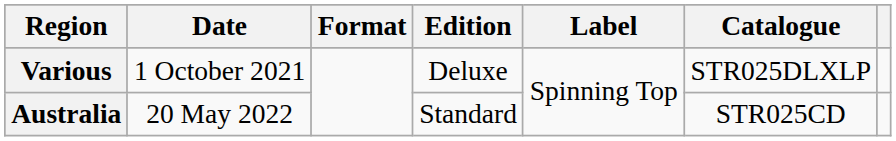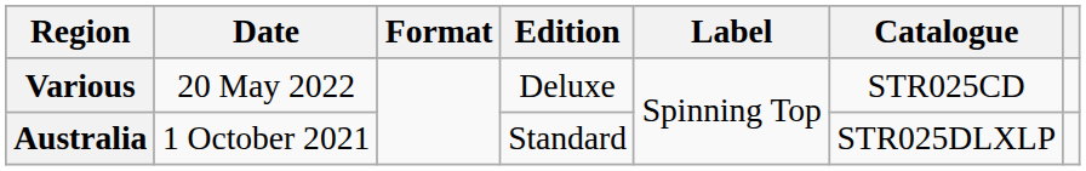 <table class="wikitable plainrowheaders" style="text-align:center;">
 <tr>
 <th scope="col">Region</th>
 <th scope="col">Date</th>
 <th scope="col">Format</th>
 <th scope="col">Edition</th>
 <th scope="col">Label</th>
 <th scope="col">Catalogue</th>
 <th scope="col"></th>
 </tr>
 <tr>
 <th scope="row">Various</th>
-<td>1 October 2021</td>
+<td>20 May 2022</td>
 <td rowspan="2"></td>
 <td>Deluxe</td>
 <td rowspan="2">Spinning Top</td>
-<td>STR025DLXLP</td>
+<td>STR025CD</td>
 <td></td>
 </tr>
 <tr>
 <th scope="row" rowspan="2">Australia</th>
-<td>20 May 2022</td>
+<td>1 October 2021</td>
 <td>Standard</td>
-<td>STR025CD</td>
+<td>STR025DLXLP</td>
 <td></td>
 </tr>
 </table>
